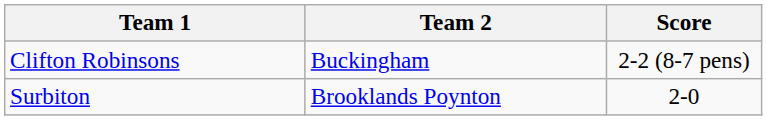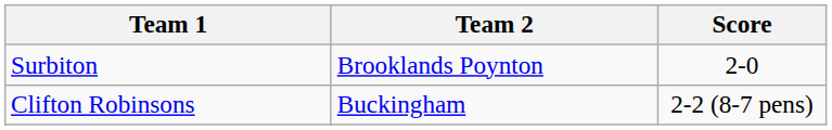 <table class="wikitable" style="font-size: 100%">
 <tr>
 <th width=200>Team 1</th>
 <th width=200>Team 2</th>
 <th width=100>Score</th>
 </tr>
 <tr>
+<td><a href='#'>Surbiton</a></td>
+<td><a href='#'>Brooklands Poynton</a></td>
+<td align=center>2-0</td>
+</tr>
+<tr>
 <td><a href='#'>Clifton Robinsons</a></td>
 <td><a href='#'>Buckingham</a></td>
 <td align=center>2-2 (8-7 pens)</td>
 </tr>
-<tr>
-<td><a href='#'>Surbiton</a></td>
-<td><a href='#'>Brooklands Poynton</a></td>
-<td align=center>2-0</td>
-</tr>
 </table>
